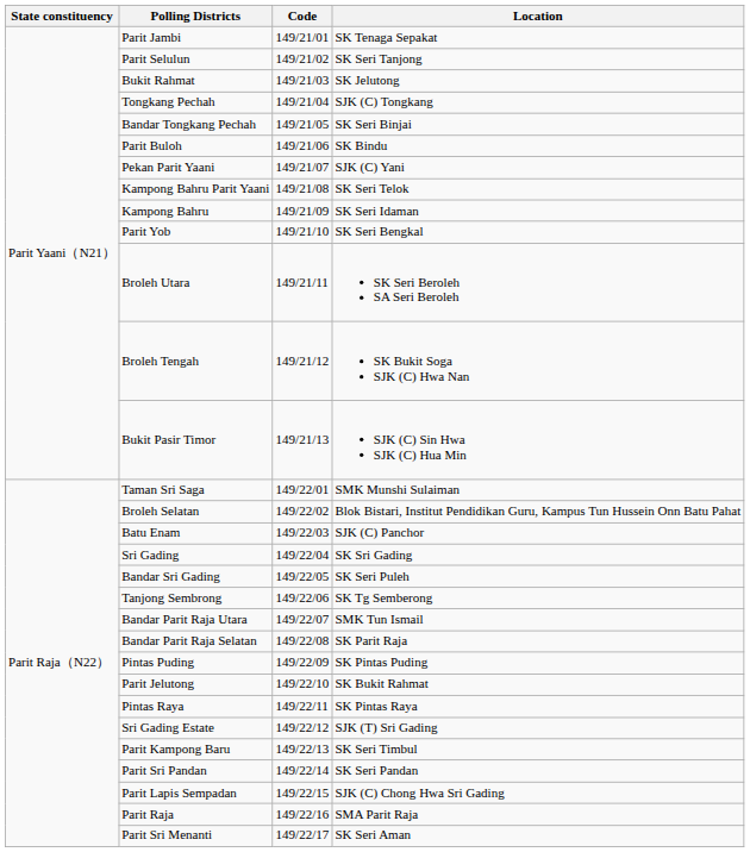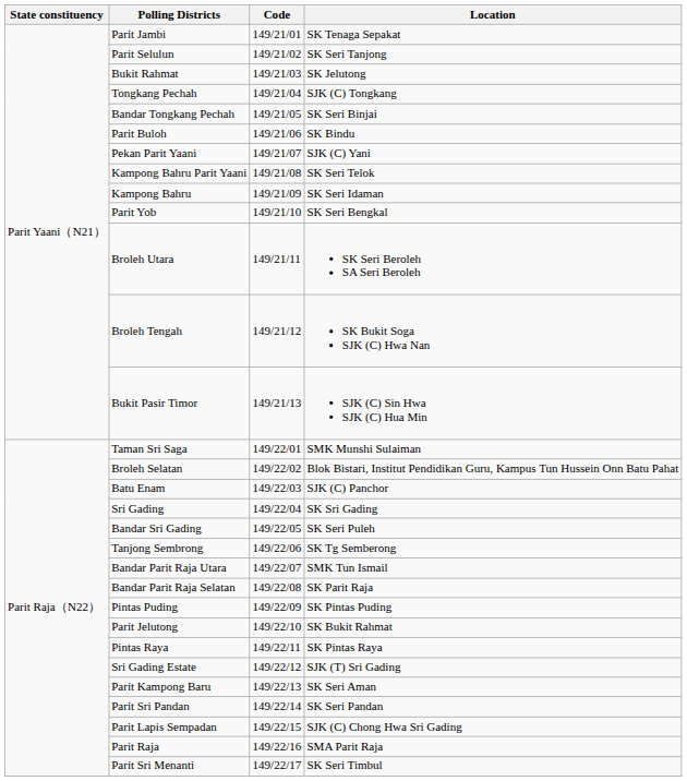 <table class="wikitable sortable mw-collapsible" style="white-space:nowrap;font-size:85%">
 <tr>
 <th>State constituency</th>
 <th>Polling Districts</th>
 <th>Code</th>
 <th>Location</th>
 </tr>
 <tr>
 <td rowspan="13">Parit Yaani（N21）</td>
 <td>Parit Jambi</td>
 <td>149/21/01</td>
 <td>SK Tenaga Sepakat</td>
 </tr>
 <tr>
 <td>Parit Selulun</td>
 <td>149/21/02</td>
 <td>SK Seri Tanjong</td>
 </tr>
 <tr>
 <td>Bukit Rahmat</td>
 <td>149/21/03</td>
 <td>SK Jelutong</td>
 </tr>
 <tr>
 <td>Tongkang Pechah</td>
 <td>149/21/04</td>
 <td>SJK (C) Tongkang</td>
 </tr>
 <tr>
 <td>Bandar Tongkang Pechah</td>
 <td>149/21/05</td>
 <td>SK Seri Binjai</td>
 </tr>
 <tr>
 <td>Parit Buloh</td>
 <td>149/21/06</td>
 <td>SK Bindu</td>
 </tr>
 <tr>
 <td>Pekan Parit Yaani</td>
 <td>149/21/07</td>
 <td>SJK (C) Yani</td>
 </tr>
 <tr>
 <td>Kampong Bahru Parit Yaani</td>
 <td>149/21/08</td>
 <td>SK Seri Telok</td>
 </tr>
 <tr>
 <td>Kampong Bahru</td>
 <td>149/21/09</td>
 <td>SK Seri Idaman</td>
 </tr>
 <tr>
 <td>Parit Yob</td>
 <td>149/21/10</td>
 <td>SK Seri Bengkal</td>
 </tr>
 <tr>
 <td>Broleh Utara</td>
 <td>149/21/11</td>
 <td><br><ul><li>SK Seri Beroleh</li><li>SA Seri Beroleh</li></ul></td>
 </tr>
 <tr>
 <td>Broleh Tengah</td>
 <td>149/21/12</td>
 <td><br><ul><li>SK Bukit Soga</li><li>SJK (C) Hwa Nan</li></ul></td>
 </tr>
 <tr>
 <td>Bukit Pasir Timor</td>
 <td>149/21/13</td>
 <td><br><ul><li>SJK (C) Sin Hwa</li><li>SJK (C) Hua Min</li></ul></td>
 </tr>
 <tr>
 <td rowspan="17">Parit Raja（N22）</td>
 <td>Taman Sri Saga</td>
 <td>149/22/01</td>
 <td>SMK Munshi Sulaiman</td>
 </tr>
 <tr>
 <td>Broleh Selatan</td>
 <td>149/22/02</td>
 <td>Blok Bistari, Institut Pendidikan Guru, Kampus  Tun Hussein Onn Batu Pahat</td>
 </tr>
 <tr>
 <td>Batu Enam</td>
 <td>149/22/03</td>
 <td>SJK (C) Panchor</td>
 </tr>
 <tr>
 <td>Sri Gading</td>
 <td>149/22/04</td>
 <td>SK Sri Gading</td>
 </tr>
 <tr>
 <td>Bandar Sri Gading</td>
 <td>149/22/05</td>
 <td>SK Seri Puleh</td>
 </tr>
 <tr>
 <td>Tanjong Sembrong</td>
 <td>149/22/06</td>
 <td>SK Tg Semberong</td>
 </tr>
 <tr>
 <td>Bandar Parit Raja Utara</td>
 <td>149/22/07</td>
 <td>SMK Tun Ismail</td>
 </tr>
 <tr>
 <td>Bandar Parit Raja Selatan</td>
 <td>149/22/08</td>
 <td>SK Parit Raja</td>
 </tr>
 <tr>
 <td>Pintas Puding</td>
 <td>149/22/09</td>
 <td>SK Pintas Puding</td>
 </tr>
 <tr>
 <td>Parit Jelutong</td>
 <td>149/22/10</td>
 <td>SK Bukit Rahmat</td>
 </tr>
 <tr>
 <td>Pintas Raya</td>
 <td>149/22/11</td>
 <td>SK Pintas Raya</td>
 </tr>
 <tr>
 <td>Sri Gading Estate</td>
 <td>149/22/12</td>
 <td>SJK (T) Sri Gading</td>
 </tr>
 <tr>
 <td>Parit Kampong Baru</td>
 <td>149/22/13</td>
-<td>SK Seri Timbul</td>
+<td>SK Seri Aman</td>
 </tr>
 <tr>
 <td>Parit Sri Pandan</td>
 <td>149/22/14</td>
 <td>SK Seri Pandan</td>
 </tr>
 <tr>
 <td>Parit Lapis Sempadan</td>
 <td>149/22/15</td>
 <td>SJK (C) Chong Hwa Sri Gading</td>
 </tr>
 <tr>
 <td>Parit Raja</td>
 <td>149/22/16</td>
 <td>SMA Parit Raja</td>
 </tr>
 <tr>
 <td>Parit Sri Menanti</td>
 <td>149/22/17</td>
-<td>SK Seri Aman</td>
+<td>SK Seri Timbul</td>
 </tr>
 </table>
